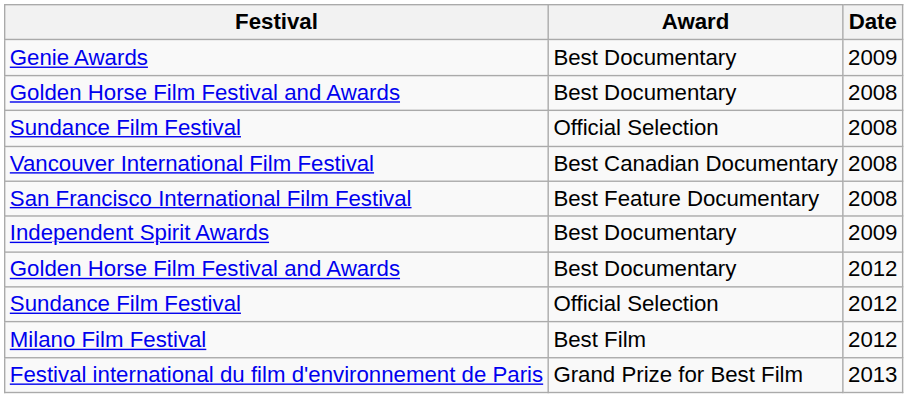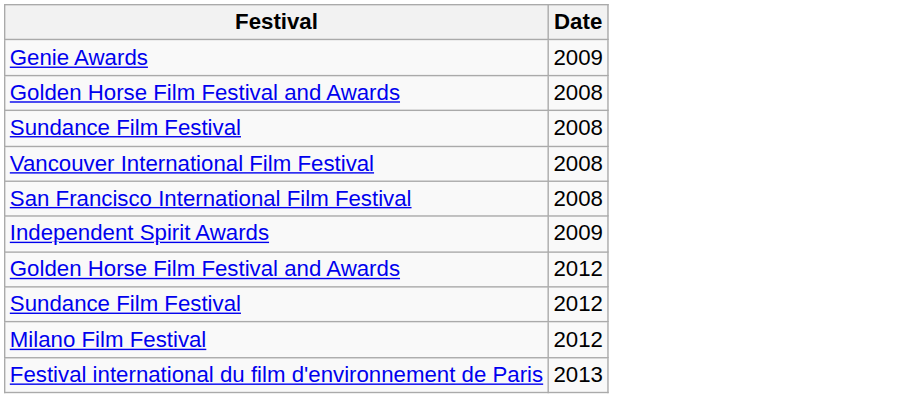 <table class="wikitable">
 <tr>
 <th>Festival</th>
-<th>Award</th>
 <th>Date</th>
 </tr>
 <tr>
 <td><a href='#'>Genie Awards</a></td>
-<td>Best Documentary</td>
 <td>2009</td>
 </tr>
 <tr>
 <td><a href='#'>Golden Horse Film Festival and Awards</a></td>
-<td>Best Documentary</td>
 <td>2008</td>
 </tr>
 <tr>
 <td><a href='#'>Sundance Film Festival</a></td>
-<td>Official Selection</td>
 <td>2008</td>
 </tr>
 <tr>
 <td><a href='#'>Vancouver International Film Festival</a></td>
-<td>Best Canadian Documentary</td>
 <td>2008</td>
 </tr>
 <tr>
 <td><a href='#'>San Francisco International Film Festival</a></td>
-<td>Best Feature Documentary</td>
 <td>2008</td>
 </tr>
 <tr>
 <td><a href='#'>Independent Spirit Awards</a></td>
-<td>Best Documentary</td>
 <td>2009</td>
 </tr>
 <tr>
 <td><a href='#'>Golden Horse Film Festival and Awards</a></td>
-<td>Best Documentary</td>
 <td>2012</td>
 </tr>
 <tr>
 <td><a href='#'>Sundance Film Festival</a></td>
-<td>Official Selection</td>
 <td>2012</td>
 </tr>
 <tr>
 <td><a href='#'>Milano Film Festival</a></td>
-<td>Best Film</td>
 <td>2012</td>
 </tr>
 <tr>
 <td><a href='#'>Festival international du film d'environnement de Paris</a></td>
-<td>Grand Prize for Best Film</td>
 <td>2013</td>
 </tr>
 </table>
